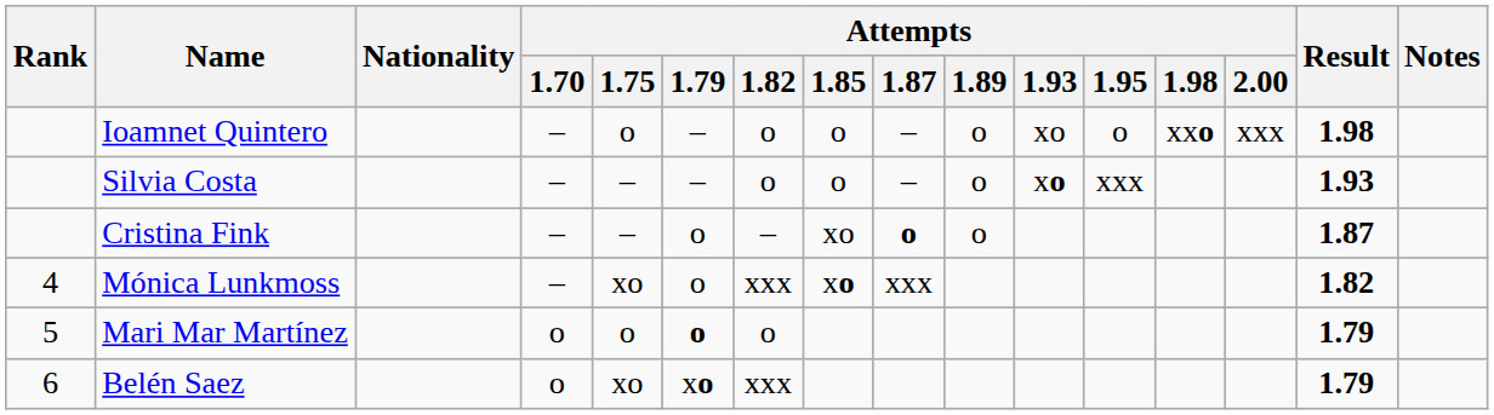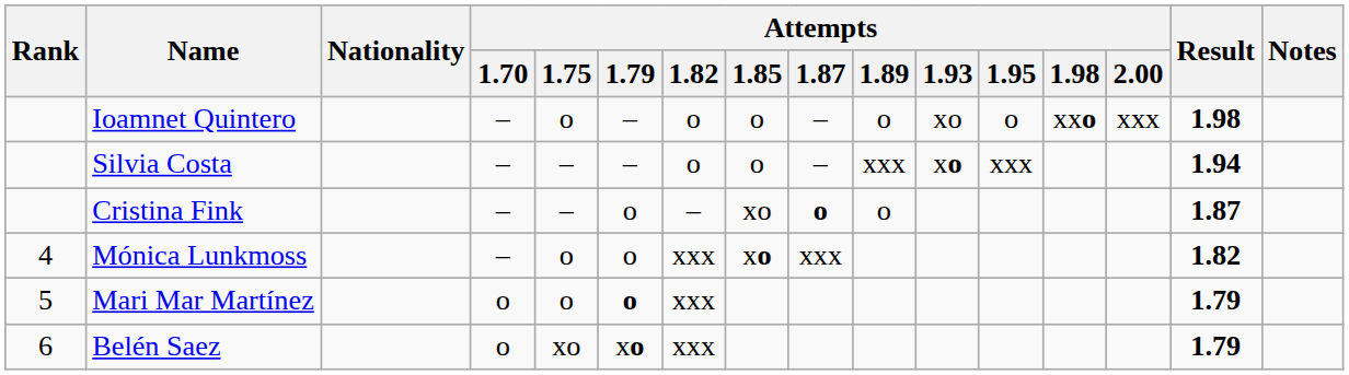 <table class="wikitable sortable" style="text-align:center">
 <tr>
 <th rowspan=2>Rank</th>
 <th rowspan=2>Name</th>
 <th rowspan=2>Nationality</th>
 <th colspan=11>Attempts</th>
 <th rowspan=2>Result</th>
 <th rowspan=2>Notes</th>
 </tr>
 <tr>
 <th>1.70</th>
 <th>1.75</th>
 <th>1.79</th>
 <th>1.82</th>
 <th>1.85</th>
 <th>1.87</th>
 <th>1.89</th>
 <th>1.93</th>
 <th>1.95</th>
 <th>1.98</th>
 <th>2.00</th>
 </tr>
 <tr>
 <td align=center></td>
 <td align=left><a href='#'>Ioamnet Quintero</a></td>
 <td align=left></td>
 <td>–</td>
 <td>o</td>
 <td>–</td>
 <td>o</td>
 <td>o</td>
 <td>–</td>
 <td>o</td>
 <td>xo</td>
 <td>o</td>
 <td>xx<strong>o</strong></td>
 <td>xxx</td>
 <td><strong>1.98</strong></td>
 <td></td>
 </tr>
 <tr>
 <td align=center></td>
 <td align=left><a href='#'>Silvia Costa</a></td>
 <td align=left></td>
 <td>–</td>
 <td>–</td>
 <td>–</td>
 <td>o</td>
 <td>o</td>
 <td>–</td>
-<td>o</td>
+<td>xxx</td>
 <td>x<strong>o</strong></td>
 <td>xxx</td>
 <td></td>
 <td></td>
-<td><strong>1.93</strong></td>
+<td><strong>1.94</strong></td>
 <td></td>
 </tr>
 <tr>
 <td align=center></td>
 <td align=left><a href='#'>Cristina Fink</a></td>
 <td align=left></td>
 <td>–</td>
 <td>–</td>
 <td>o</td>
 <td>–</td>
 <td>xo</td>
 <td><strong>o</strong></td>
 <td>o</td>
 <td></td>
 <td></td>
 <td></td>
 <td></td>
 <td><strong>1.87</strong></td>
 <td></td>
 </tr>
 <tr>
 <td align=center>4</td>
 <td align=left><a href='#'>Mónica Lunkmoss</a></td>
 <td align=left></td>
 <td>–</td>
-<td>xo</td>
+<td>o</td>
 <td>o</td>
 <td>xxx</td>
 <td>x<strong>o</strong></td>
 <td>xxx</td>
 <td></td>
 <td></td>
 <td></td>
 <td></td>
 <td></td>
 <td><strong>1.82</strong></td>
 <td></td>
 </tr>
 <tr>
 <td align=center>5</td>
 <td align=left><a href='#'>Mari Mar Martínez</a></td>
 <td align=left></td>
 <td>o</td>
 <td>o</td>
 <td><strong>o</strong></td>
-<td>o</td>
+<td>xxx</td>
 <td></td>
 <td></td>
 <td></td>
 <td></td>
 <td></td>
 <td></td>
 <td></td>
 <td><strong>1.79</strong></td>
 <td></td>
 </tr>
 <tr>
 <td align=center>6</td>
 <td align=left><a href='#'>Belén Saez</a></td>
 <td align=left></td>
 <td>o</td>
 <td>xo</td>
 <td>x<strong>o</strong></td>
 <td>xxx</td>
 <td></td>
 <td></td>
 <td></td>
 <td></td>
 <td></td>
 <td></td>
 <td></td>
 <td><strong>1.79</strong></td>
 <td></td>
 </tr>
 </table>
